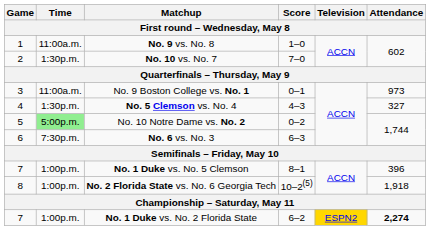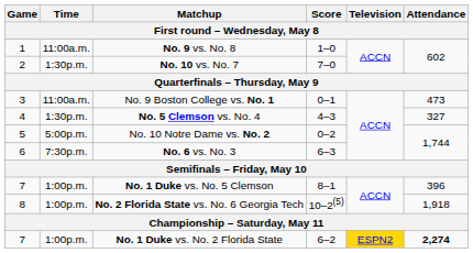 <table class="wikitable" style="font-size: 95%;text-align:center">
 <tr>
 <th>Game</th>
 <th>Time</th>
 <th>Matchup</th>
 <th>Score</th>
 <th>Television</th>
 <th>Attendance</th>
 </tr>
 <tr>
 <th colspan="6">First round – Wednesday, May 8</th>
 </tr>
 <tr>
 <td>1</td>
 <td>11:00a.m.</td>
 <td><strong>No. 9 </strong> vs. No. 8 </td>
 <td>1–0</td>
 <td rowspan=2><a href='#'>ACCN</a></td>
 <td rowspan="2">602</td>
 </tr>
 <tr>
 <td>2</td>
 <td>1:30p.m.</td>
 <td><strong>No. 10 </strong> vs. No. 7 </td>
 <td>7–0</td>
 </tr>
 <tr>
 <th colspan="6">Quarterfinals – Thursday, May 9</th>
 </tr>
 <tr>
 <td>3</td>
 <td>11:00a.m.</td>
 <td>No. 9 Boston College vs. <strong>No. 1 </strong></td>
 <td>0–1</td>
 <td rowspan=4><a href='#'>ACCN</a></td>
-<td>973</td>
+<td>473</td>
 </tr>
 <tr>
 <td>4</td>
 <td>1:30p.m.</td>
 <td><strong>No. 5 <a href='#'>Clemson</a></strong> vs. No. 4 </td>
 <td>4–3</td>
 <td>327</td>
 </tr>
 <tr>
 <td>5</td>
-<td style="background: lightgreen;">5:00p.m.</td>
+<td>5:00p.m.</td>
 <td>No. 10 Notre Dame vs. <strong>No. 2 </strong></td>
 <td>0–2</td>
 <td rowspan="2">1,744</td>
 </tr>
 <tr>
 <td>6</td>
 <td>7:30p.m.</td>
 <td><strong>No. 6 </strong> vs. No. 3 </td>
 <td>6–3</td>
 </tr>
 <tr>
 <th colspan="6">Semifinals – Friday, May 10</th>
 </tr>
 <tr>
 <td>7</td>
 <td>1:00p.m.</td>
 <td><strong>No. 1 Duke</strong> vs. No. 5 Clemson</td>
 <td>8–1</td>
 <td rowspan=2><a href='#'>ACCN</a></td>
 <td>396</td>
 </tr>
 <tr>
 <td>8</td>
 <td>1:00p.m.</td>
 <td><strong>No. 2 Florida State</strong> vs. No. 6 Georgia Tech</td>
 <td>10–2<sup>(5)</sup></td>
 <td>1,918</td>
 </tr>
 <tr>
 <th colspan="6">Championship – Saturday, May 11</th>
 </tr>
 <tr>
 <td>7</td>
 <td>1:00p.m.</td>
 <td><strong>No. 1 Duke</strong> vs. No. 2 Florida State</td>
 <td>6–2</td>
 <td style="background: gold;"><a href='#'>ESPN2</a></td>
 <td><strong>2,274</strong></td>
 </tr>
 </table>
